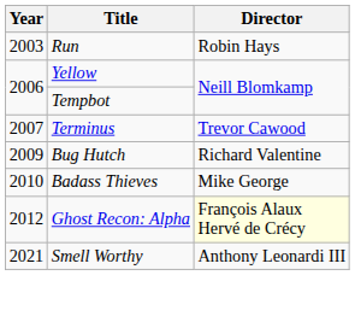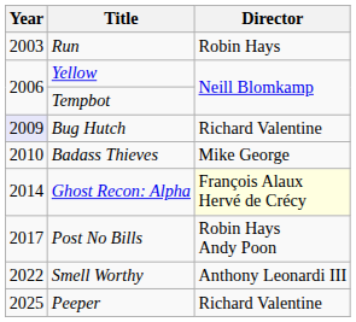 <table class="wikitable">
 <tr>
 <th>Year</th>
 <th>Title</th>
 <th>Director</th>
 </tr>
 <tr>
 <td>2003</td>
 <td><em>Run</em></td>
 <td>Robin Hays</td>
 </tr>
 <tr>
 <td rowspan=2>2006</td>
 <td><em><a href='#'>Yellow</a></em></td>
 <td rowspan=2><a href='#'>Neill Blomkamp</a></td>
 </tr>
 <tr>
 <td><em>Tempbot</em></td>
 </tr>
 <tr>
-<td>2007</td>
-<td><em><a href='#'>Terminus</a></em></td>
-<td><a href='#'>Trevor Cawood</a></td>
-</tr>
-<tr>
-<td>2009</td>
+<td style="background: lavender;">2009</td>
 <td><em>Bug Hutch</em></td>
 <td>Richard Valentine</td>
 </tr>
 <tr>
 <td>2010</td>
 <td><em>Badass Thieves</em></td>
 <td>Mike George</td>
 </tr>
 <tr>
-<td>2012</td>
+<td>2014</td>
 <td><em><a href='#'>Ghost Recon: Alpha</a></em></td>
 <td style="background: lightyellow;">François Alaux<br>Hervé de Crécy</td>
 </tr>
 <tr>
-<td>2021</td>
+<td>2017</td>
+<td><em>Post No Bills</em></td>
+<td>Robin Hays<br>Andy Poon</td>
+</tr>
+<tr>
+<td>2022</td>
 <td><em>Smell Worthy</em></td>
 <td>Anthony Leonardi III</td>
 </tr>
+<tr>
+<td>2025</td>
+<td><em>Peeper</em></td>
+<td>Richard Valentine</td>
+</tr>
 </table>
